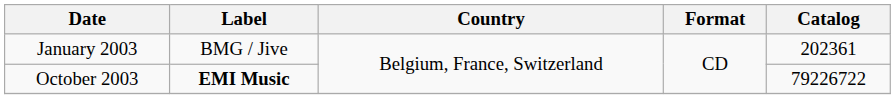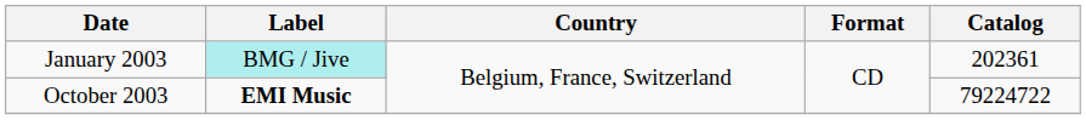 <table class="wikitable" width="60%" border="1">
 <tr>
 <th>Date</th>
 <th>Label</th>
 <th>Country</th>
 <th>Format</th>
 <th>Catalog</th>
 </tr>
 <tr>
 <td align=center>January 2003</td>
-<td align=center>BMG / Jive</td>
+<td align=center style="background: paleturquoise;">BMG / Jive</td>
 <td rowspan=2 align=center>Belgium, France, Switzerland</td>
 <td rowspan=2 align=center>CD</td>
 <td align=center>202361</td>
 </tr>
 <tr>
 <td align=center>October 2003</td>
 <td align=center><strong>EMI Music</strong></td>
-<td align=center>79226722</td>
+<td align=center>79224722</td>
 </tr>
 <tr>
 </tr>
 </table>
